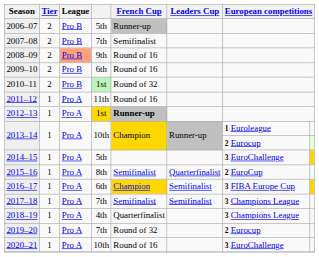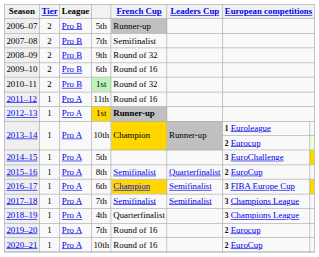 <table class="wikitable" style="font-size:85%">
 <tr>
 <th>Season</th>
 <th><a href='#'>Tier</a></th>
 <th>League</th>
 <th></th>
 <th><a href='#'>French Cup</a></th>
 <th><a href='#'>Leaders Cup</a></th>
 <th colspan=2><a href='#'>European competitions</a></th>
 </tr>
 <tr>
 <td style="background:#efefef;">2006–07</td>
 <td align="center">2</td>
 <td><a href='#'>Pro B</a></td>
 <td align="center">5th</td>
 <td style="background:silver">Runner-up</td>
 <td></td>
 <td colspan=2></td>
 </tr>
 <tr>
 <td style="background:#efefef;">2007–08</td>
 <td align="center">2</td>
 <td><a href='#'>Pro B</a></td>
 <td align="center">7th</td>
 <td>Semifinalist</td>
 <td></td>
 <td colspan=2></td>
 </tr>
 <tr>
 <td style="background:#efefef;">2008–09</td>
 <td align="center">2</td>
-<td style="background: lightsalmon;"><a href='#'>Pro B</a></td>
+<td><a href='#'>Pro B</a></td>
 <td align="center">9th</td>
-<td>Round of 16</td>
+<td>Round of 32</td>
 <td></td>
 <td colspan=2></td>
 </tr>
 <tr>
 <td style="background:#efefef;">2009–10</td>
 <td align="center">2</td>
 <td><a href='#'>Pro B</a></td>
 <td align="center">6th</td>
 <td>Round of 16</td>
 <td></td>
 <td colspan=2></td>
 </tr>
 <tr>
 <td style="background:#efefef;">2010–11</td>
 <td align="center">2</td>
 <td><a href='#'>Pro B</a></td>
 <td style="background:#BBF3BB" align="center">1st</td>
 <td>Round of 32</td>
 <td></td>
 <td colspan=2></td>
 </tr>
 <tr>
 <td style="background:#efefef;"><a href='#'>2011–12</a></td>
 <td align="center">1</td>
 <td><a href='#'>Pro A</a></td>
 <td align="center">11th</td>
 <td>Round of 16</td>
 <td></td>
 <td colspan=2></td>
 </tr>
 <tr>
 <td style="background:#efefef;"><a href='#'>2012–13</a></td>
 <td align="center">1</td>
 <td><a href='#'>Pro A</a></td>
 <td style="background:gold" align="center">1st</td>
 <td style="background:silver"><strong>Runner-up</strong></td>
 <td></td>
 <td colspan=2></td>
 </tr>
 <tr>
 <td rowspan=2 style="background:#efefef;"><a href='#'>2013–14</a></td>
 <td rowspan=2  align="center">1</td>
 <td rowspan=2><a href='#'>Pro A</a></td>
 <td rowspan=2  align="center">10th</td>
 <td rowspan=2  style="background:gold">Champion</td>
 <td rowspan=2  style="background:silver">Runner-up</td>
 <td><small><strong>1</strong></small> <a href='#'>Euroleague</a></td>
 <td align=center></td>
 </tr>
 <tr>
 <td><small><strong>2</strong></small> <a href='#'>Eurocup</a></td>
 <td style="background:#E8FFD8" align=center></td>
 </tr>
 <tr>
 <td style="background:#efefef;"><a href='#'>2014–15</a></td>
 <td align="center">1</td>
 <td><a href='#'>Pro A</a></td>
 <td align="center">5th</td>
 <td style="background: "></td>
 <td></td>
 <td><small><strong>3</strong></small> <a href='#'>EuroChallenge</a></td>
 <td align=center bgcolor=gold></td>
 </tr>
 <tr>
 <td style="background:#efefef;"><a href='#'>2015–16</a></td>
 <td align="center">1</td>
 <td><a href='#'>Pro A</a></td>
 <td align="center">8th</td>
 <td><a href='#'>Semifinalist</a></td>
 <td><a href='#'>Quarterfinalist</a></td>
 <td><small><strong>2</strong></small> <a href='#'>EuroCup</a></td>
 <td align=center></td>
 </tr>
 <tr>
 <td style="background:#efefef;"><a href='#'>2016–17</a></td>
 <td align="center">1</td>
 <td><a href='#'>Pro A</a></td>
 <td align="center">6th</td>
 <td bgcolor=gold><a href='#'>Champion</a></td>
 <td><a href='#'>Semifinalist</a></td>
 <td><small><strong>3</strong></small> <a href='#'>FIBA Europe Cup</a></td>
 <td align=center bgcolor=gold></td>
 </tr>
 <tr>
 <td style="background:#efefef;"><a href='#'>2017–18</a></td>
 <td align="center">1</td>
 <td><a href='#'>Pro A</a></td>
 <td align="center">7th</td>
 <td><a href='#'>Semifinalist</a></td>
 <td><a href='#'>Semifinalist</a></td>
 <td><small><strong>3</strong></small> <a href='#'>Champions League</a></td>
 <td align=center></td>
 </tr>
 <tr>
 <td style="background:#efefef;"><a href='#'>2018–19</a></td>
 <td align="center">1</td>
 <td><a href='#'>Pro A</a></td>
 <td align="center">4th</td>
 <td>Quarterfinalist</td>
 <td></td>
 <td><small><strong>3</strong></small> <a href='#'>Champions League</a></td>
 <td align=center></td>
 </tr>
 <tr>
 <td style="background:#efefef;"><a href='#'>2019–20</a></td>
 <td align="center">1</td>
 <td><a href='#'>Pro A</a></td>
 <td align="center">7th</td>
-<td>Round of 32</td>
+<td>Round of 16</td>
 <td></td>
 <td><small><strong>2</strong></small> <a href='#'>Eurocup</a></td>
 <td></td>
 </tr>
 <tr>
 <td style="background:#efefef;"><a href='#'>2020–21</a></td>
 <td align="center">1</td>
 <td><a href='#'>Pro A</a></td>
 <td align="center">10th</td>
 <td>Round of 16</td>
 <td></td>
-<td><small><strong>3</strong></small> <a href='#'>EuroChallenge</a></td>
+<td><small><strong>2</strong></small> <a href='#'>EuroCup</a></td>
 <td></td>
 </tr>
 <tr>
 </tr>
 </table>
